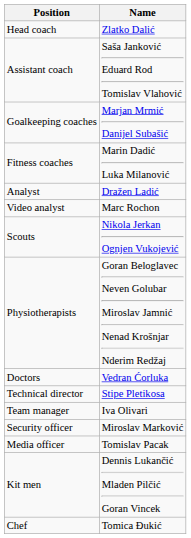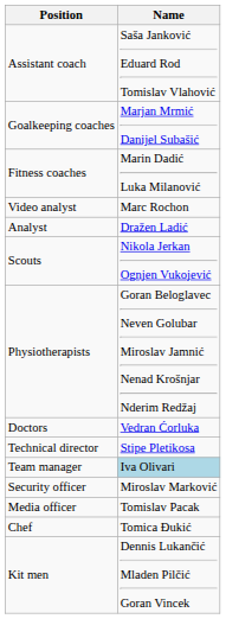 <table class="wikitable"style="text-align: center;font-size:100%;">
 <tr>
 <th>Position</th>
 <th>Name</th>
-</tr>
-<tr>
-<td style="text-align:left;">Head coach</td>
-<td style="text-align:left;"> <a href='#'>Zlatko Dalić</a></td>
 </tr>
 <tr>
 <td style="text-align:left;">Assistant coach</td>
 <td style="text-align:left;"> Saša Janković<hr> Eduard Rod<hr> Tomislav Vlahović</td>
 </tr>
 <tr>
 <td style="text-align:left;">Goalkeeping coaches</td>
 <td style="text-align:left;"> <a href='#'>Marjan Mrmić</a><hr> <a href='#'>Danijel Subašić</a></td>
 </tr>
 <tr>
 <td style="text-align:left;">Fitness coaches</td>
 <td style="text-align:left;"> Marin Dadić<hr> Luka Milanović</td>
 </tr>
 <tr>
+<td style="text-align:left;">Video analyst</td>
+<td style="text-align:left;"> Marc Rochon</td>
+</tr>
+<tr>
 <td style="text-align:left;">Analyst</td>
 <td style="text-align:left;"> <a href='#'>Dražen Ladić</a></td>
-</tr>
-<tr>
-<td style="text-align:left;">Video analyst</td>
-<td style="text-align:left;"> Marc Rochon</td>
 </tr>
 <tr>
 <td style="text-align:left;">Scouts</td>
 <td style="text-align:left;"> <a href='#'>Nikola Jerkan</a><hr> <a href='#'>Ognjen Vukojević</a></td>
 </tr>
 <tr>
 <td style="text-align:left;">Physiotherapists</td>
 <td style="text-align:left;"> Goran Beloglavec<hr> Neven Golubar<hr> Miroslav Jamnić<hr> Nenad Krošnjar<hr> Nderim Redžaj</td>
 </tr>
 <tr>
 <td style="text-align:left;">Doctors</td>
 <td style="text-align:left;"> <a href='#'>Vedran Ćorluka</a></td>
 </tr>
 <tr>
 <td style="text-align:left;">Technical director</td>
 <td style="text-align:left;"> <a href='#'>Stipe Pletikosa</a></td>
 </tr>
 <tr>
 <td style="text-align:left;">Team manager</td>
-<td style="text-align:left;"> Iva Olivari</td>
+<td style="background: lightblue; text-align:left;"> Iva Olivari</td>
 </tr>
 <tr>
 <td style="text-align:left;">Security officer</td>
 <td style="text-align:left;"> Miroslav Marković</td>
 </tr>
 <tr>
 <td style="text-align:left;">Media officer</td>
 <td style="text-align:left;"> Tomislav Pacak</td>
 </tr>
 <tr>
+<td style="text-align:left;">Chef</td>
+<td style="text-align:left;"> Tomica Đukić</td>
+</tr>
+<tr>
 <td style="text-align:left;">Kit men</td>
 <td style="text-align:left;"> Dennis Lukančić<hr> Mladen Pilčić<hr> Goran Vincek</td>
 </tr>
-<tr>
-<td style="text-align:left;">Chef</td>
-<td style="text-align:left;"> Tomica Đukić</td>
-</tr>
 </table>
